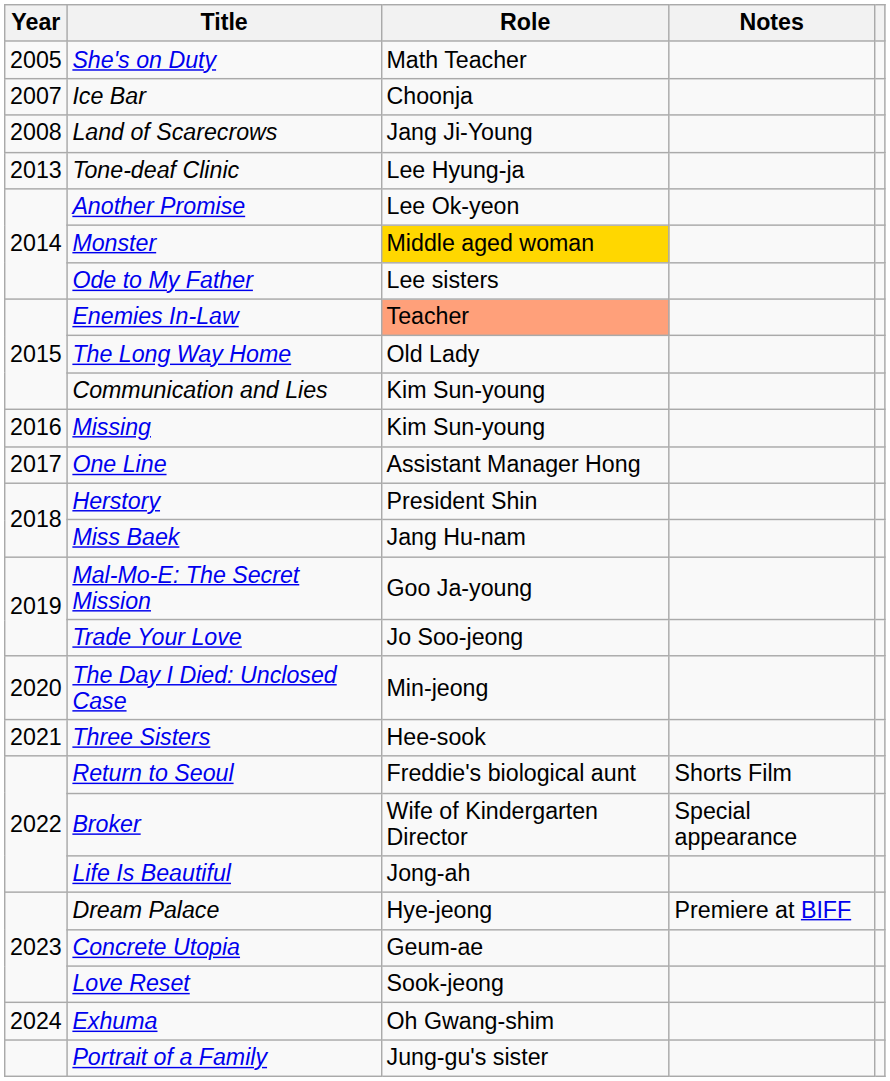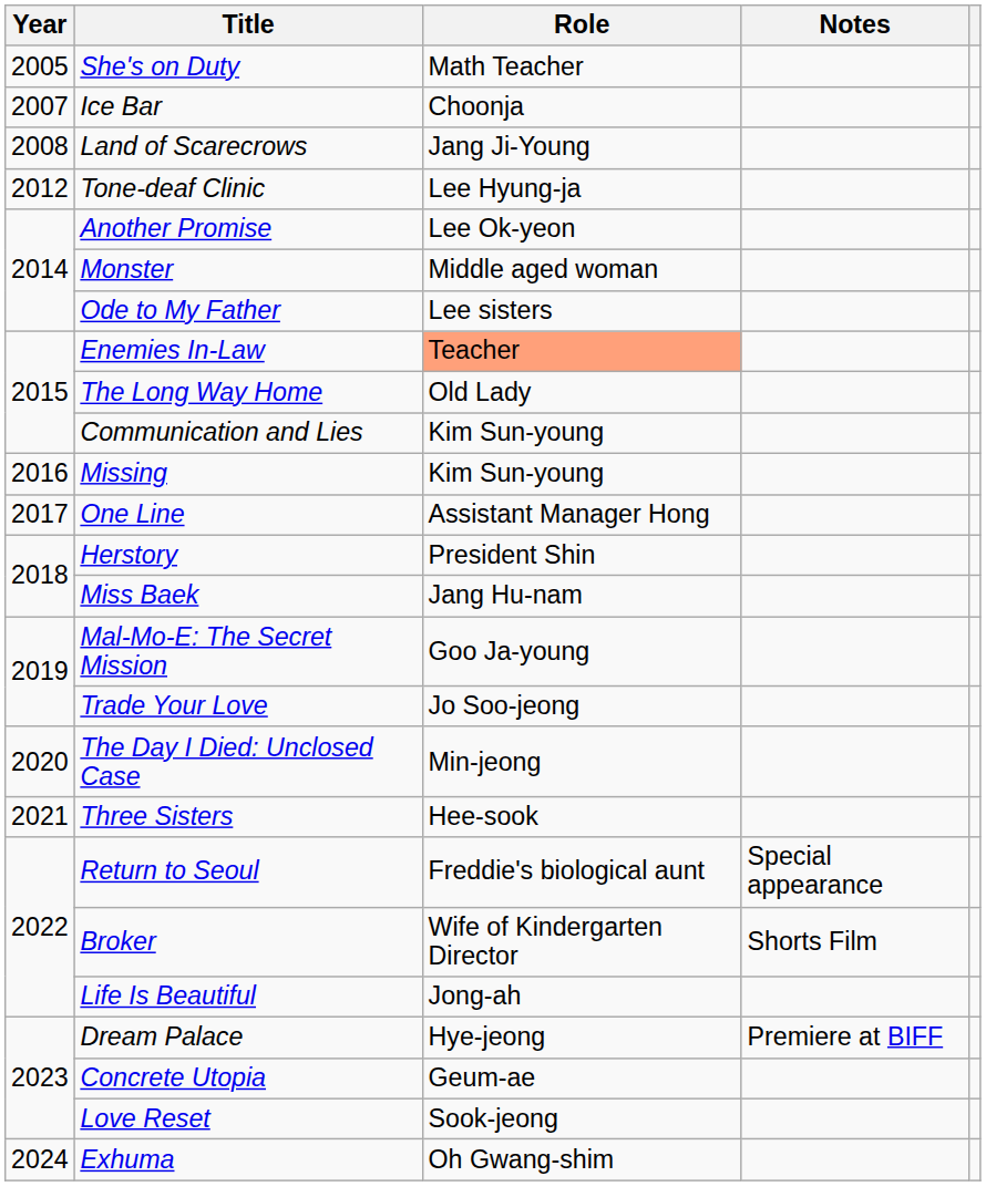 <table class="wikitable sortable">
 <tr>
 <th>Year</th>
 <th>Title</th>
 <th>Role</th>
 <th>Notes</th>
 <th></th>
 </tr>
 <tr>
 <td>2005</td>
 <td><em><a href='#'>She's on Duty</a></em></td>
 <td>Math Teacher</td>
 <td></td>
 <td></td>
 </tr>
 <tr>
 <td>2007</td>
 <td><em>Ice Bar</em></td>
 <td>Choonja</td>
 <td></td>
 <td></td>
 </tr>
 <tr>
 <td>2008</td>
 <td><em>Land of Scarecrows</em></td>
 <td>Jang Ji-Young</td>
 <td></td>
 <td></td>
 </tr>
 <tr>
-<td>2013</td>
+<td>2012</td>
 <td><em>Tone-deaf Clinic</em></td>
 <td>Lee Hyung-ja</td>
 <td></td>
 <td></td>
 </tr>
 <tr>
 <td rowspan="3">2014</td>
 <td><em><a href='#'>Another Promise</a></em></td>
 <td>Lee Ok-yeon</td>
 <td></td>
 <td></td>
 </tr>
 <tr>
 <td><em><a href='#'>Monster</a></em></td>
-<td style="background: gold;">Middle aged woman</td>
+<td>Middle aged woman</td>
 <td></td>
 <td></td>
 </tr>
 <tr>
 <td><em><a href='#'>Ode to My Father</a></em></td>
 <td>Lee sisters</td>
 <td></td>
 <td></td>
 </tr>
 <tr>
 <td rowspan="3">2015</td>
 <td><em><a href='#'>Enemies In-Law</a></em></td>
 <td style="background: lightsalmon;">Teacher</td>
 <td></td>
 <td></td>
 </tr>
 <tr>
 <td><em><a href='#'>The Long Way Home</a></em></td>
 <td>Old Lady</td>
 <td></td>
 <td></td>
 </tr>
 <tr>
 <td><em>Communication and Lies</em></td>
 <td>Kim Sun-young</td>
 <td></td>
 <td></td>
 </tr>
 <tr>
 <td>2016</td>
 <td><em><a href='#'>Missing</a></em></td>
 <td>Kim Sun-young</td>
 <td></td>
 <td></td>
 </tr>
 <tr>
 <td>2017</td>
 <td><a href='#'><em>One Line</em></a></td>
 <td>Assistant Manager Hong</td>
 <td></td>
 <td></td>
 </tr>
 <tr>
 <td rowspan=2>2018</td>
 <td><em><a href='#'>Herstory</a></em></td>
 <td>President Shin</td>
 <td></td>
 <td></td>
 </tr>
 <tr>
 <td><em><a href='#'>Miss Baek</a></em></td>
 <td>Jang Hu-nam</td>
 <td></td>
 <td></td>
 </tr>
 <tr>
 <td rowspan=2>2019</td>
 <td><em><a href='#'>Mal-Mo-E: The Secret Mission</a></em></td>
 <td>Goo Ja-young</td>
 <td></td>
 <td></td>
 </tr>
 <tr>
 <td><em><a href='#'>Trade Your Love</a></em></td>
 <td>Jo Soo-jeong</td>
 <td></td>
 <td></td>
 </tr>
 <tr>
 <td rowspan=1>2020</td>
 <td><em><a href='#'>The Day I Died: Unclosed Case</a></em></td>
 <td>Min-jeong</td>
 <td></td>
 <td></td>
 </tr>
 <tr>
 <td>2021</td>
 <td><em><a href='#'>Three Sisters</a></em></td>
 <td>Hee-sook</td>
 <td></td>
 <td></td>
 </tr>
 <tr>
 <td rowspan="3">2022</td>
 <td><em><a href='#'>Return to Seoul</a></em></td>
 <td>Freddie's biological aunt</td>
-<td>Shorts Film</td>
+<td>Special appearance</td>
 <td></td>
 </tr>
 <tr>
 <td><em><a href='#'>Broker</a></em></td>
 <td>Wife of Kindergarten Director</td>
-<td>Special appearance</td>
+<td>Shorts Film</td>
 <td></td>
 </tr>
 <tr>
 <td><em><a href='#'>Life Is Beautiful</a></em></td>
 <td>Jong-ah</td>
 <td></td>
 <td></td>
 </tr>
 <tr>
 <td rowspan="3">2023</td>
 <td><em>Dream Palace</em></td>
 <td>Hye-jeong</td>
 <td>Premiere at <a href='#'>BIFF</a></td>
 <td></td>
 </tr>
 <tr>
 <td><em><a href='#'>Concrete Utopia</a></em></td>
 <td>Geum-ae</td>
 <td></td>
 <td></td>
 </tr>
 <tr>
 <td><em><a href='#'>Love Reset</a></em></td>
 <td>Sook-jeong</td>
 <td></td>
 <td></td>
 </tr>
 <tr>
 <td>2024</td>
 <td><em><a href='#'>Exhuma</a></em></td>
 <td>Oh Gwang-shim</td>
 <td></td>
 </tr>
-<tr>
-<td></td>
-<td><a href='#'><em>Portrait of a Family</em></a></td>
-<td>Jung-gu's sister</td>
-<td></td>
-<td></td>
-</tr>
 </table>
